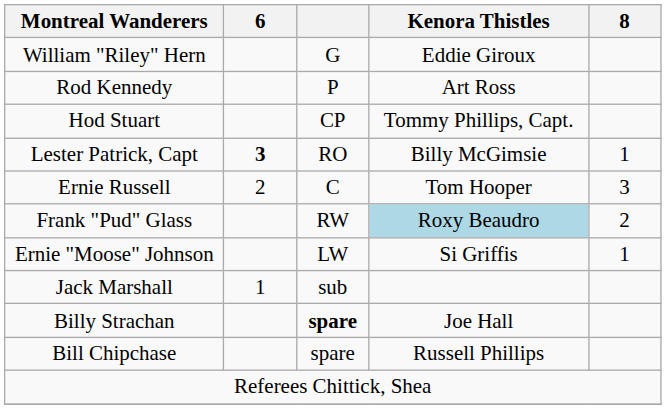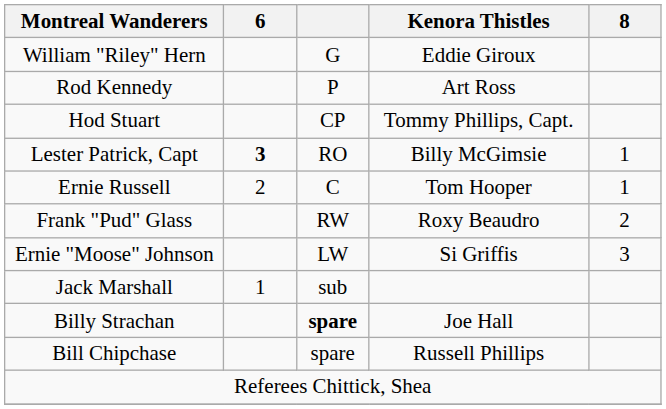 <table class="wikitable" style="text-align:center;">
 <tr>
 <th style="width:10em">Montreal Wanderers</th>
 <th style="width:3em">6</th>
 <th style="width:3em"></th>
 <th style="width:10em">Kenora Thistles</th>
 <th style="width:3em">8</th>
 </tr>
 <tr>
 <td>William "Riley" Hern</td>
 <td></td>
 <td>G</td>
 <td>Eddie Giroux</td>
 <td></td>
 </tr>
 <tr>
 <td>Rod Kennedy</td>
 <td></td>
 <td>P</td>
 <td>Art Ross</td>
 <td></td>
 </tr>
 <tr>
 <td>Hod Stuart</td>
 <td></td>
 <td>CP</td>
 <td>Tommy Phillips, Capt.</td>
 <td></td>
 </tr>
 <tr>
 <td>Lester Patrick, Capt</td>
 <td><strong>3</strong></td>
 <td>RO</td>
 <td>Billy McGimsie</td>
 <td>1</td>
 </tr>
 <tr>
 <td>Ernie Russell</td>
 <td>2</td>
 <td>C</td>
 <td>Tom Hooper</td>
-<td>3</td>
+<td>1</td>
 </tr>
 <tr>
 <td>Frank "Pud" Glass</td>
 <td></td>
 <td>RW</td>
-<td style="background: lightblue;">Roxy Beaudro</td>
+<td>Roxy Beaudro</td>
 <td>2</td>
 </tr>
 <tr>
 <td>Ernie "Moose" Johnson</td>
 <td></td>
 <td>LW</td>
 <td>Si Griffis</td>
-<td>1</td>
+<td>3</td>
 </tr>
 <tr>
 <td>Jack Marshall</td>
 <td>1</td>
 <td>sub</td>
 <td></td>
 <td></td>
 </tr>
 <tr>
 <td>Billy Strachan</td>
 <td></td>
 <td><strong>spare</strong></td>
 <td>Joe Hall</td>
 <td></td>
 </tr>
 <tr>
 <td>Bill Chipchase</td>
 <td></td>
 <td>spare</td>
 <td>Russell Phillips</td>
 <td></td>
 </tr>
 <tr>
 <td colspan="5">Referees Chittick, Shea</td>
 </tr>
 <tr>
 </tr>
 </table>
